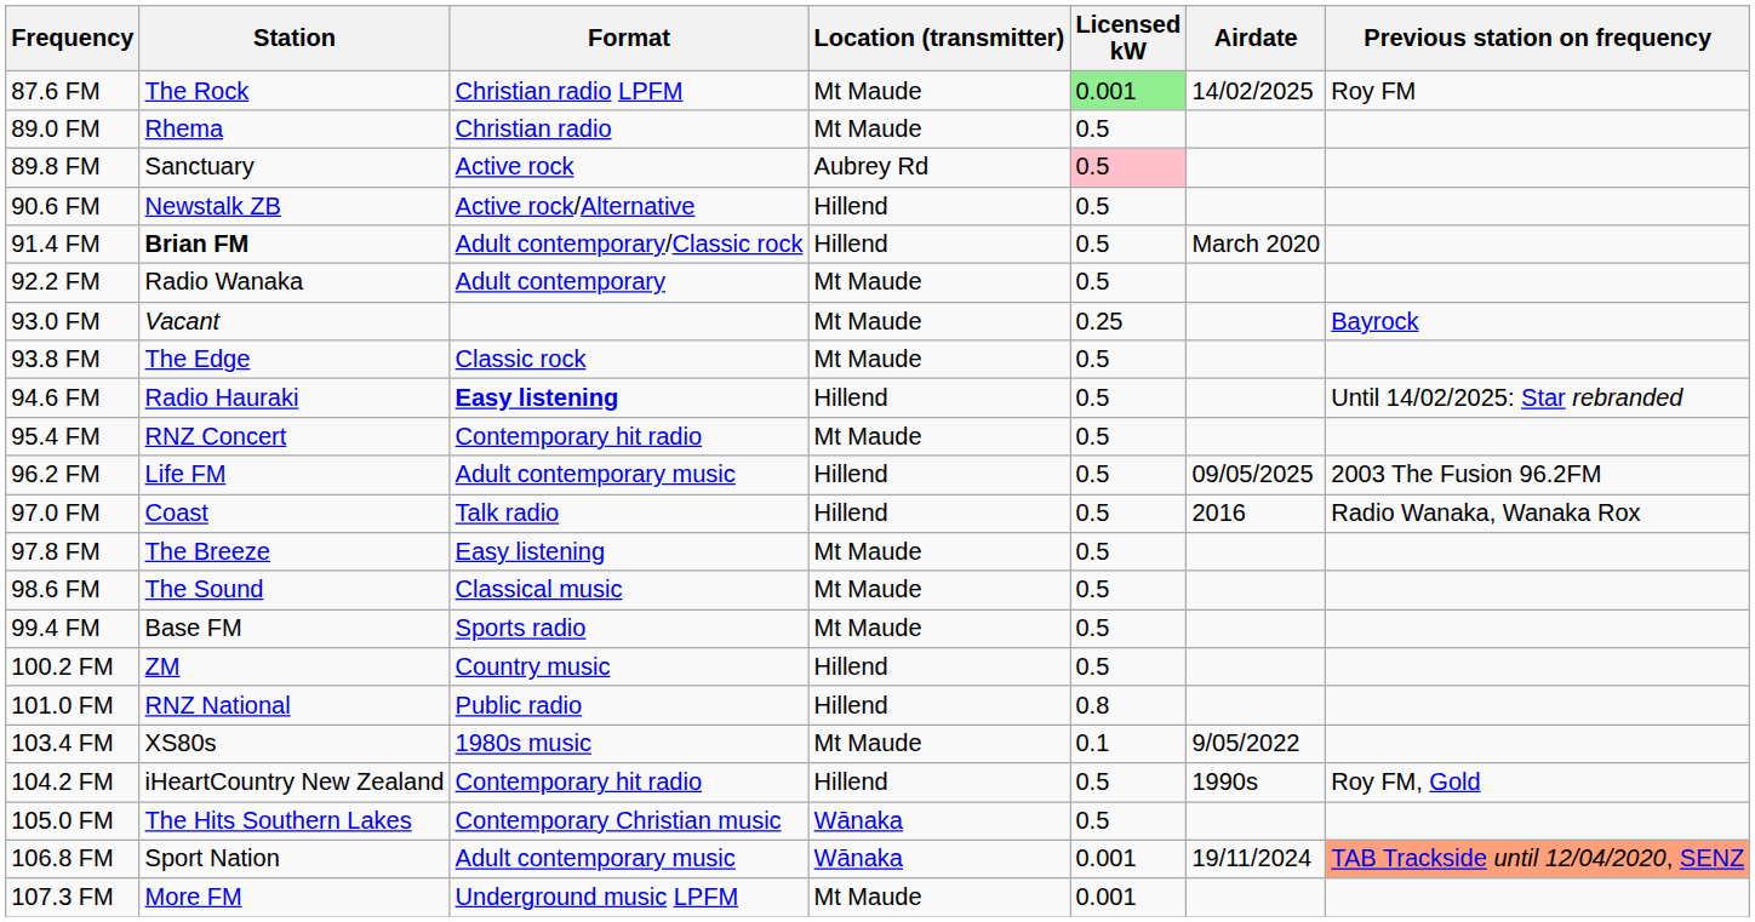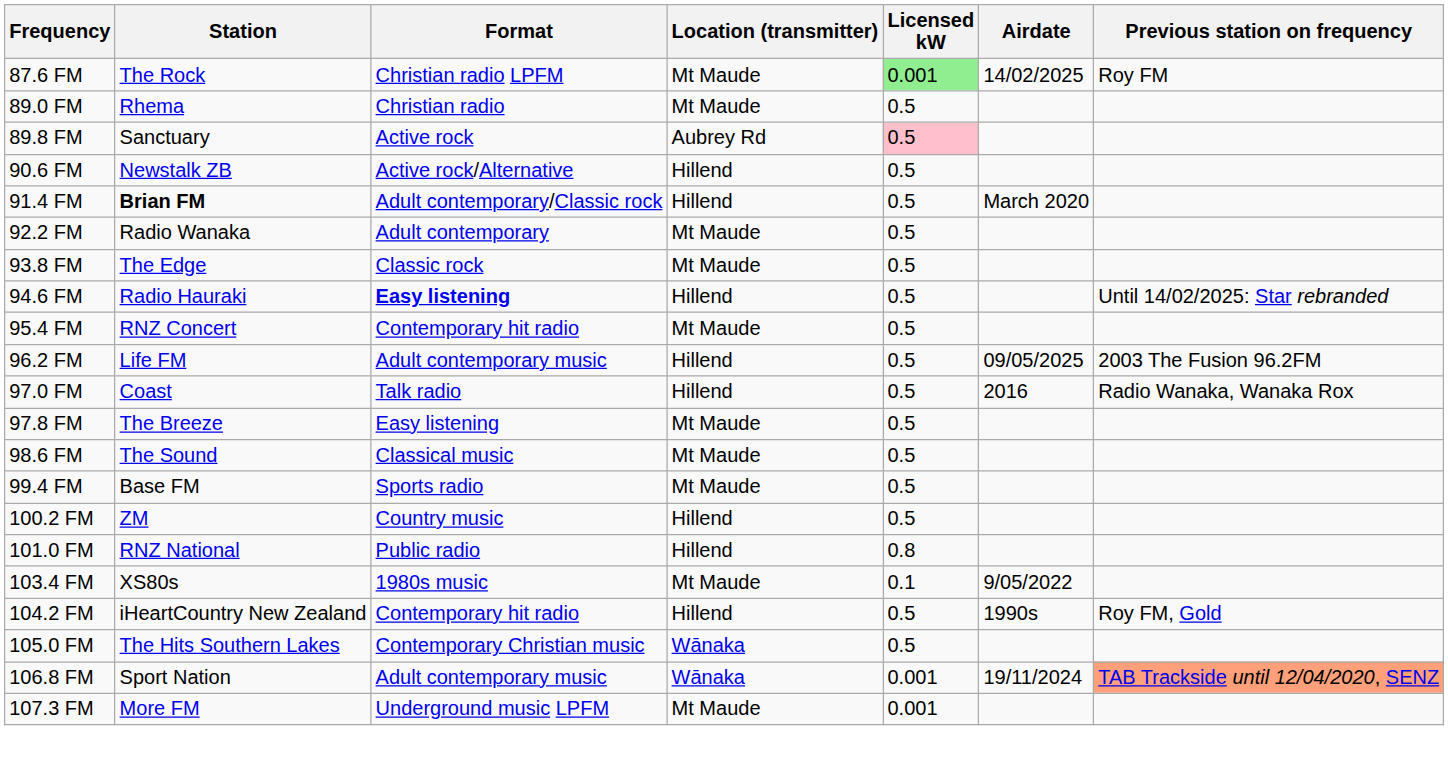 <table class="wikitable sortable defaultleft col5right">
 <tr>
 <th>Frequency</th>
 <th>Station</th>
 <th>Format</th>
 <th>Location (transmitter)</th>
 <th>Licensed<br>kW</th>
 <th>Airdate</th>
 <th>Previous station on frequency</th>
 </tr>
 <tr>
 <td>87.6 FM</td>
 <td><a href='#'>The Rock</a></td>
 <td><a href='#'>Christian radio</a> <a href='#'>LPFM</a></td>
 <td>Mt Maude</td>
 <td style="background: lightgreen;">0.001</td>
 <td>14/02/2025</td>
 <td>Roy FM</td>
 </tr>
 <tr>
 <td>89.0 FM</td>
 <td><a href='#'>Rhema</a></td>
 <td><a href='#'>Christian radio</a></td>
 <td>Mt Maude</td>
 <td>0.5</td>
 <td></td>
 <td></td>
 </tr>
 <tr>
 <td>89.8 FM</td>
 <td>Sanctuary</td>
 <td><a href='#'>Active rock</a></td>
 <td>Aubrey Rd</td>
 <td style="background: pink;">0.5</td>
 <td></td>
 <td></td>
 </tr>
 <tr>
 <td>90.6 FM</td>
 <td><a href='#'>Newstalk ZB</a></td>
 <td><a href='#'>Active rock</a>/<a href='#'>Alternative</a></td>
 <td>Hillend</td>
 <td>0.5</td>
 <td></td>
 <td></td>
 </tr>
 <tr>
 <td>91.4 FM</td>
 <td><strong>Brian FM</strong></td>
 <td><a href='#'>Adult contemporary</a>/<a href='#'>Classic rock</a></td>
 <td>Hillend</td>
 <td>0.5</td>
 <td>March 2020</td>
 <td></td>
 </tr>
 <tr>
 <td>92.2 FM</td>
 <td>Radio Wanaka</td>
 <td><a href='#'>Adult contemporary</a></td>
 <td>Mt Maude</td>
 <td>0.5</td>
 <td></td>
 <td></td>
-</tr>
-<tr>
-<td>93.0 FM</td>
-<td><em>Vacant</em></td>
-<td></td>
-<td>Mt Maude</td>
-<td>0.25</td>
-<td></td>
-<td><a href='#'>Bayrock</a></td>
 </tr>
 <tr>
 <td>93.8 FM</td>
 <td><a href='#'>The Edge</a></td>
 <td><a href='#'>Classic rock</a></td>
 <td>Mt Maude</td>
 <td>0.5</td>
 <td></td>
 <td></td>
 </tr>
 <tr>
 <td>94.6 FM</td>
 <td><a href='#'>Radio Hauraki</a></td>
 <td><strong><a href='#'>Easy listening</a></strong></td>
 <td>Hillend</td>
 <td>0.5</td>
 <td></td>
 <td>Until 14/02/2025: <a href='#'>Star</a> <em>rebranded</em></td>
 </tr>
 <tr>
 <td>95.4 FM</td>
 <td><a href='#'>RNZ Concert</a></td>
 <td><a href='#'>Contemporary hit radio</a></td>
 <td>Mt Maude</td>
 <td>0.5</td>
 <td></td>
 <td></td>
 </tr>
 <tr>
 <td>96.2 FM</td>
 <td><a href='#'>Life FM</a></td>
 <td><a href='#'>Adult contemporary music</a></td>
 <td>Hillend</td>
 <td>0.5</td>
 <td>09/05/2025</td>
 <td>2003 The Fusion 96.2FM</td>
 </tr>
 <tr>
 <td>97.0 FM</td>
 <td><a href='#'>Coast</a></td>
 <td><a href='#'>Talk radio</a></td>
 <td>Hillend</td>
 <td>0.5</td>
 <td>2016</td>
 <td>Radio Wanaka, Wanaka Rox</td>
 </tr>
 <tr>
 <td>97.8 FM</td>
 <td><a href='#'>The Breeze</a></td>
 <td><a href='#'>Easy listening</a></td>
 <td>Mt Maude</td>
 <td>0.5</td>
 <td></td>
 <td></td>
 </tr>
 <tr>
 <td>98.6 FM</td>
 <td><a href='#'>The Sound</a></td>
 <td><a href='#'>Classical music</a></td>
 <td>Mt Maude</td>
 <td>0.5</td>
 <td></td>
 <td></td>
 </tr>
 <tr>
 <td>99.4 FM</td>
 <td>Base FM</td>
 <td><a href='#'>Sports radio</a></td>
 <td>Mt Maude</td>
 <td>0.5</td>
 <td></td>
 <td></td>
 </tr>
 <tr>
 <td>100.2 FM</td>
 <td><a href='#'>ZM</a></td>
 <td><a href='#'>Country music</a></td>
 <td>Hillend</td>
 <td>0.5</td>
 <td></td>
 <td></td>
 </tr>
 <tr>
 <td>101.0 FM</td>
 <td><a href='#'>RNZ National</a></td>
 <td><a href='#'>Public radio</a></td>
 <td>Hillend</td>
 <td>0.8</td>
 <td></td>
 <td></td>
 </tr>
 <tr>
 <td>103.4 FM</td>
 <td>XS80s</td>
 <td><a href='#'>1980s music</a></td>
 <td>Mt Maude</td>
 <td>0.1</td>
 <td>9/05/2022</td>
 <td></td>
 </tr>
 <tr>
 <td>104.2 FM</td>
 <td>iHeartCountry New Zealand</td>
 <td><a href='#'>Contemporary hit radio</a></td>
 <td>Hillend</td>
 <td>0.5</td>
 <td>1990s</td>
 <td>Roy FM, <a href='#'>Gold</a></td>
 </tr>
 <tr>
 <td>105.0 FM</td>
 <td><a href='#'>The Hits Southern Lakes</a></td>
 <td><a href='#'>Contemporary Christian music</a></td>
 <td><a href='#'>Wānaka</a></td>
 <td>0.5</td>
 <td></td>
 <td></td>
 </tr>
 <tr>
 <td>106.8 FM</td>
 <td>Sport Nation</td>
 <td><a href='#'>Adult contemporary music</a></td>
 <td><a href='#'>Wānaka</a></td>
 <td>0.001</td>
 <td>19/11/2024</td>
 <td style="background: lightsalmon;"><a href='#'>TAB Trackside</a> <em>until 12/04/2020</em>, <a href='#'>SENZ</a></td>
 </tr>
 <tr>
 <td>107.3 FM</td>
 <td><a href='#'>More FM</a></td>
 <td><a href='#'>Underground music</a> <a href='#'>LPFM</a></td>
 <td>Mt Maude</td>
 <td>0.001</td>
 <td></td>
 <td></td>
 </tr>
 </table>
